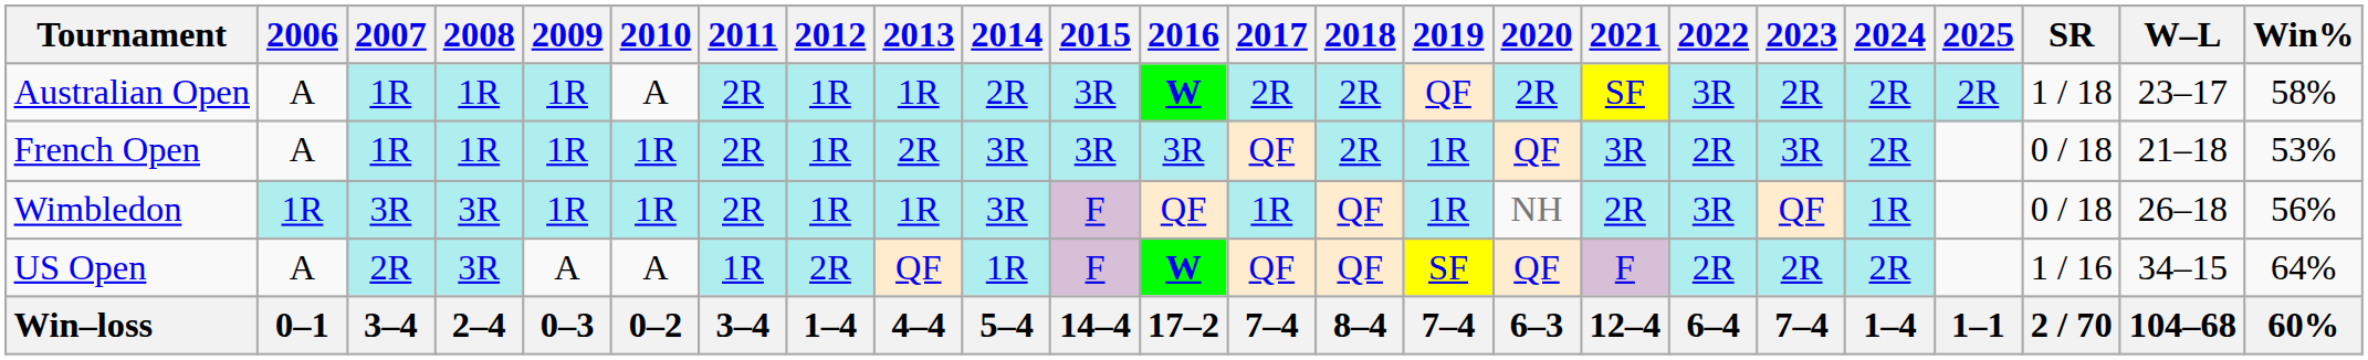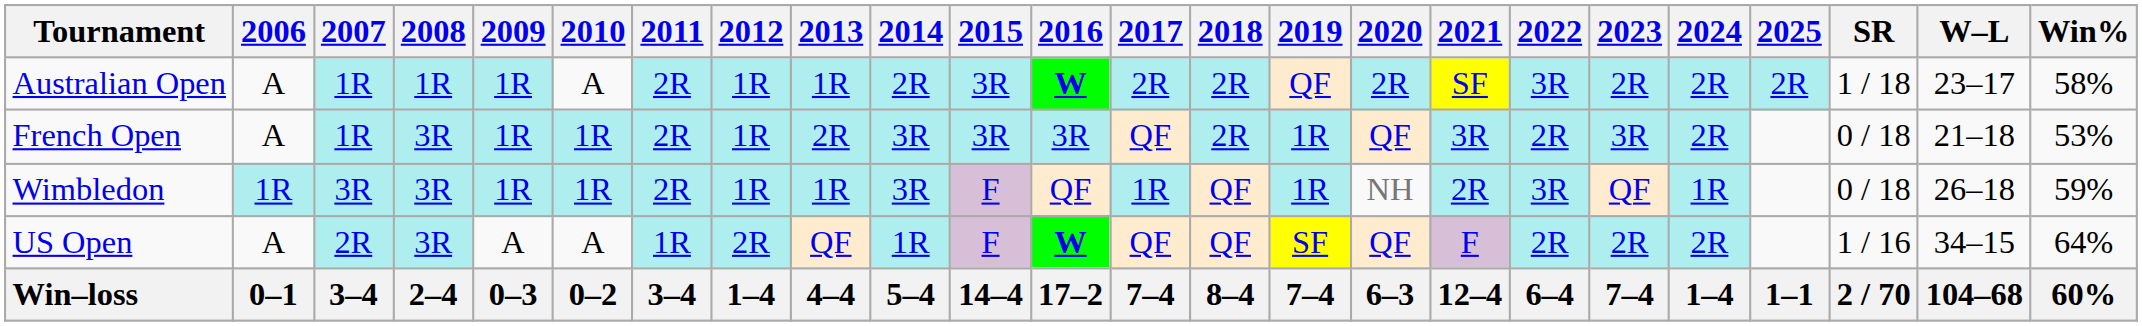 <table class=wikitable style=text-align:center;font-size:97%>
 <tr>
 <th>Tournament</th>
 <th><a href='#'>2006</a></th>
 <th><a href='#'>2007</a></th>
 <th><a href='#'>2008</a></th>
 <th><a href='#'>2009</a></th>
 <th><a href='#'>2010</a></th>
 <th><a href='#'>2011</a></th>
 <th><a href='#'>2012</a></th>
 <th><a href='#'>2013</a></th>
 <th><a href='#'>2014</a></th>
 <th><a href='#'>2015</a></th>
 <th><a href='#'>2016</a></th>
 <th><a href='#'>2017</a></th>
 <th><a href='#'>2018</a></th>
 <th><a href='#'>2019</a></th>
 <th><a href='#'>2020</a></th>
 <th><a href='#'>2021</a></th>
 <th><a href='#'>2022</a></th>
 <th><a href='#'>2023</a></th>
 <th><a href='#'>2024</a></th>
 <th><a href='#'>2025</a></th>
 <th>SR</th>
 <th>W–L</th>
 <th>Win%</th>
 </tr>
 <tr>
 <td align=left><a href='#'>Australian Open</a></td>
 <td>A</td>
 <td style=background:#afeeee><a href='#'>1R</a></td>
 <td style=background:#afeeee><a href='#'>1R</a></td>
 <td style=background:#afeeee><a href='#'>1R</a></td>
 <td>A</td>
 <td style=background:#afeeee><a href='#'>2R</a></td>
 <td style=background:#afeeee><a href='#'>1R</a></td>
 <td style=background:#afeeee><a href='#'>1R</a></td>
 <td style=background:#afeeee><a href='#'>2R</a></td>
 <td style=background:#afeeee><a href='#'>3R</a></td>
 <td style=background:lime><a href='#'><strong>W</strong></a></td>
 <td style=background:#afeeee><a href='#'>2R</a></td>
 <td style=background:#afeeee><a href='#'>2R</a></td>
 <td style=background:#ffebcd><a href='#'>QF</a></td>
 <td style=background:#afeeee><a href='#'>2R</a></td>
 <td style=background:yellow><a href='#'>SF</a></td>
 <td style=background:#afeeee><a href='#'>3R</a></td>
 <td style=background:#afeeee><a href='#'>2R</a></td>
 <td style=background:#afeeee><a href='#'>2R</a></td>
 <td style=background:#afeeee><a href='#'>2R</a></td>
 <td>1 / 18</td>
 <td>23–17</td>
 <td>58%</td>
 </tr>
 <tr>
 <td align=left><a href='#'>French Open</a></td>
 <td>A</td>
 <td style=background:#afeeee><a href='#'>1R</a></td>
-<td style=background:#afeeee><a href='#'>1R</a></td>
+<td style=background:#afeeee><a href='#'>3R</a></td>
 <td style=background:#afeeee><a href='#'>1R</a></td>
 <td style=background:#afeeee><a href='#'>1R</a></td>
 <td style=background:#afeeee><a href='#'>2R</a></td>
 <td style=background:#afeeee><a href='#'>1R</a></td>
 <td style=background:#afeeee><a href='#'>2R</a></td>
 <td style=background:#afeeee><a href='#'>3R</a></td>
 <td style=background:#afeeee><a href='#'>3R</a></td>
 <td style=background:#afeeee><a href='#'>3R</a></td>
 <td style=background:#ffebcd><a href='#'>QF</a></td>
 <td style=background:#afeeee><a href='#'>2R</a></td>
 <td style=background:#afeeee><a href='#'>1R</a></td>
 <td style=background:#ffebcd><a href='#'>QF</a></td>
 <td style=background:#afeeee><a href='#'>3R</a></td>
 <td style=background:#afeeee><a href='#'>2R</a></td>
 <td style=background:#afeeee><a href='#'>3R</a></td>
 <td style=background:#afeeee><a href='#'>2R</a></td>
 <td></td>
 <td>0 / 18</td>
 <td>21–18</td>
 <td>53%</td>
 </tr>
 <tr>
 <td align=left><a href='#'>Wimbledon</a></td>
 <td style=background:#afeeee><a href='#'>1R</a></td>
 <td style=background:#afeeee><a href='#'>3R</a></td>
 <td style=background:#afeeee><a href='#'>3R</a></td>
 <td style=background:#afeeee><a href='#'>1R</a></td>
 <td style=background:#afeeee><a href='#'>1R</a></td>
 <td style=background:#afeeee><a href='#'>2R</a></td>
 <td style=background:#afeeee><a href='#'>1R</a></td>
 <td style=background:#afeeee><a href='#'>1R</a></td>
 <td style=background:#afeeee><a href='#'>3R</a></td>
 <td style=background:#D8BFD8><a href='#'>F</a></td>
 <td style=background:#ffebcd><a href='#'>QF</a></td>
 <td style=background:#afeeee><a href='#'>1R</a></td>
 <td style=background:#ffebcd><a href='#'>QF</a></td>
 <td style=background:#afeeee><a href='#'>1R</a></td>
 <td style=color:#767676>NH</td>
 <td style=background:#afeeee><a href='#'>2R</a></td>
 <td style=background:#afeeee><a href='#'>3R</a></td>
 <td style=background:#ffebcd><a href='#'>QF</a></td>
 <td style=background:#afeeee><a href='#'>1R</a></td>
 <td></td>
 <td>0 / 18</td>
 <td>26–18</td>
-<td>56%</td>
+<td>59%</td>
 </tr>
 <tr>
 <td align=left><a href='#'>US Open</a></td>
 <td>A</td>
 <td style=background:#afeeee><a href='#'>2R</a></td>
 <td style=background:#afeeee><a href='#'>3R</a></td>
 <td>A</td>
 <td>A</td>
 <td style=background:#afeeee><a href='#'>1R</a></td>
 <td style=background:#afeeee><a href='#'>2R</a></td>
 <td style=background:#ffebcd><a href='#'>QF</a></td>
 <td style=background:#afeeee><a href='#'>1R</a></td>
 <td style=background:#D8BFD8><a href='#'>F</a></td>
 <td style=background:lime><strong><a href='#'>W</a></strong></td>
 <td style=background:#ffebcd><a href='#'>QF</a></td>
 <td style=background:#ffebcd><a href='#'>QF</a></td>
 <td style=background:yellow><a href='#'>SF</a></td>
 <td style=background:#ffebcd><a href='#'>QF</a></td>
 <td style=background:#D8BFD8><a href='#'>F</a></td>
 <td style=background:#afeeee><a href='#'>2R</a></td>
 <td style=background:#afeeee><a href='#'>2R</a></td>
 <td style=background:#afeeee><a href='#'>2R</a></td>
 <td></td>
 <td>1 / 16</td>
 <td>34–15</td>
 <td>64%</td>
 </tr>
 <tr>
 <th style=text-align:left>Win–loss</th>
 <th>0–1</th>
 <th>3–4</th>
 <th>2–4</th>
 <th>0–3</th>
 <th>0–2</th>
 <th>3–4</th>
 <th>1–4</th>
 <th>4–4</th>
 <th>5–4</th>
 <th>14–4</th>
 <th>17–2</th>
 <th>7–4</th>
 <th>8–4</th>
 <th>7–4</th>
 <th>6–3</th>
 <th>12–4</th>
 <th>6–4</th>
 <th>7–4</th>
 <th>1–4</th>
 <th>1–1</th>
 <th>2 / 70</th>
 <th>104–68</th>
 <th>60%</th>
 </tr>
 </table>
